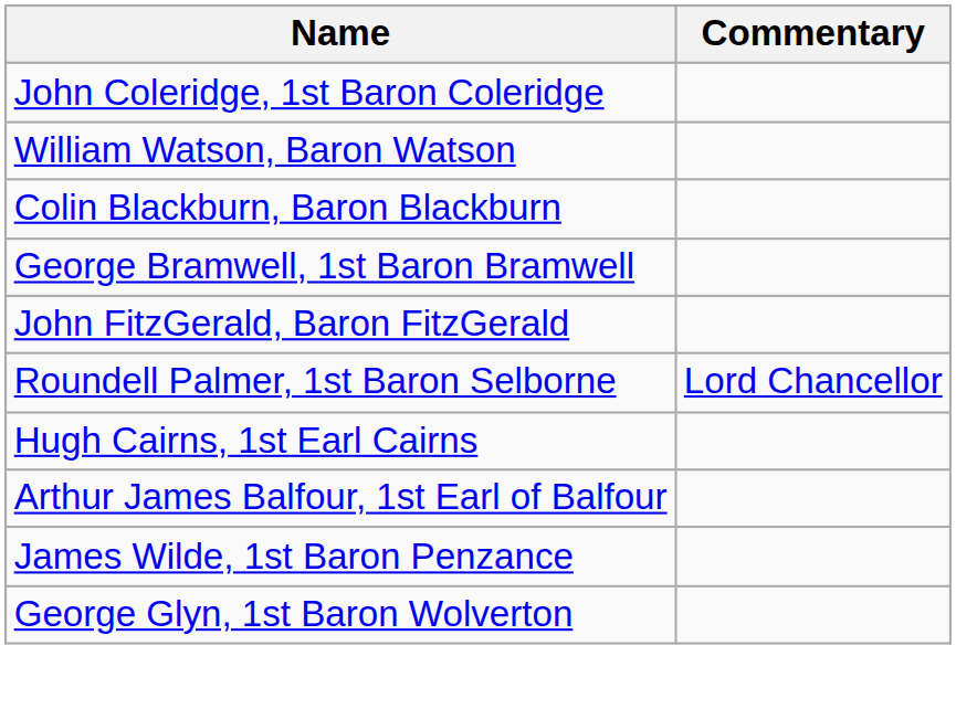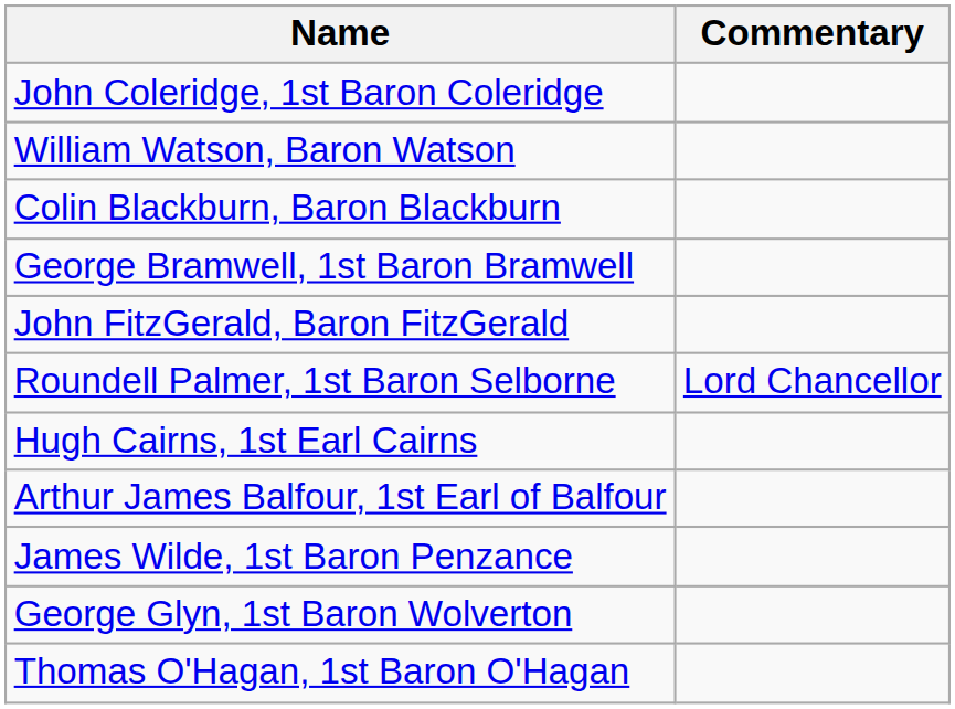 <table class="wikitable">
 <tr>
 <th>Name</th>
 <th>Commentary</th>
 </tr>
 <tr>
 <td><a href='#'>John Coleridge, 1st Baron Coleridge</a></td>
 <td></td>
 </tr>
 <tr>
 <td><a href='#'>William Watson, Baron Watson</a></td>
 <td></td>
 </tr>
 <tr>
 <td><a href='#'>Colin Blackburn, Baron Blackburn</a></td>
 <td></td>
 </tr>
 <tr>
 <td><a href='#'>George Bramwell, 1st Baron Bramwell</a></td>
 <td></td>
 </tr>
 <tr>
 <td><a href='#'>John FitzGerald, Baron FitzGerald</a></td>
 <td></td>
 </tr>
 <tr>
 <td><a href='#'>Roundell Palmer, 1st Baron Selborne</a></td>
 <td><a href='#'>Lord Chancellor</a></td>
 </tr>
 <tr>
 <td><a href='#'>Hugh Cairns, 1st Earl Cairns</a></td>
 <td></td>
 </tr>
 <tr>
 <td><a href='#'>Arthur James Balfour, 1st Earl of Balfour</a></td>
 <td></td>
 </tr>
 <tr>
 <td><a href='#'>James Wilde, 1st Baron Penzance</a></td>
 <td></td>
 </tr>
 <tr>
 <td><a href='#'>George Glyn, 1st Baron Wolverton</a></td>
 <td></td>
 </tr>
+<tr>
+<td><a href='#'>Thomas O'Hagan, 1st Baron O'Hagan</a></td>
+<td></td>
+</tr>
 </table>
